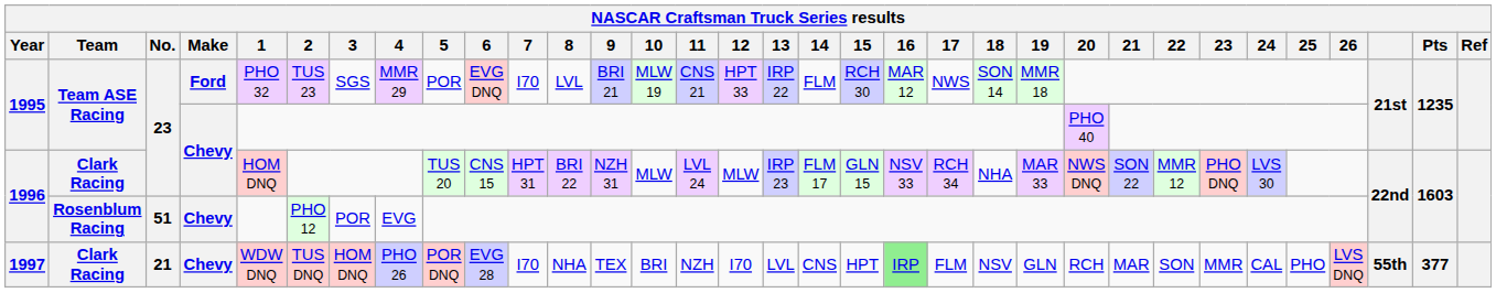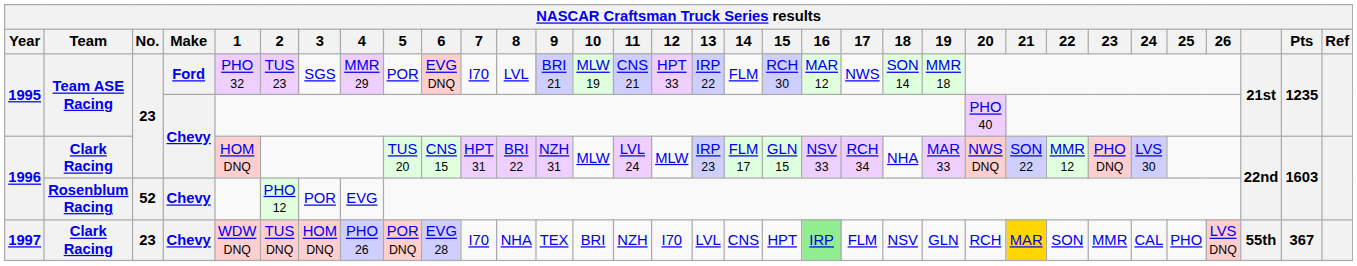 <table class="wikitable" style="text-align:center; font-size:75%">
 <tr>
 <th colspan=45><a href='#'>NASCAR Craftsman Truck Series</a> results</th>
 </tr>
 <tr>
 <th>Year</th>
 <th>Team</th>
 <th>No.</th>
 <th>Make</th>
 <th>1</th>
 <th>2</th>
 <th>3</th>
 <th>4</th>
 <th>5</th>
 <th>6</th>
 <th>7</th>
 <th>8</th>
 <th>9</th>
 <th>10</th>
 <th>11</th>
 <th>12</th>
 <th>13</th>
 <th>14</th>
 <th>15</th>
 <th>16</th>
 <th>17</th>
 <th>18</th>
 <th>19</th>
 <th>20</th>
 <th>21</th>
 <th>22</th>
 <th>23</th>
 <th>24</th>
 <th>25</th>
 <th>26</th>
 <th></th>
 <th>Pts</th>
 <th>Ref</th>
 </tr>
 <tr>
 <th rowspan=2><a href='#'>1995</a></th>
 <th rowspan=2><a href='#'>Team ASE Racing</a></th>
 <th rowspan=3>23</th>
 <th><a href='#'>Ford</a></th>
 <td style="background:#EFCFFF;"><a href='#'>PHO</a><br><small>32</small></td>
 <td style="background:#EFCFFF;"><a href='#'>TUS</a><br><small>23</small></td>
 <td><a href='#'>SGS</a></td>
 <td style="background:#EFCFFF;"><a href='#'>MMR</a><br><small>29</small></td>
 <td><a href='#'>POR</a></td>
 <td style="background:#FFCFCF;"><a href='#'>EVG</a><br><small>DNQ</small></td>
 <td><a href='#'>I70</a></td>
 <td><a href='#'>LVL</a></td>
 <td style="background:#CFCFFF;"><a href='#'>BRI</a><br><small>21</small></td>
 <td style="background:#DFFFDF;"><a href='#'>MLW</a><br><small>19</small></td>
 <td style="background:#CFCFFF;"><a href='#'>CNS</a><br><small>21</small></td>
 <td style="background:#EFCFFF;"><a href='#'>HPT</a><br><small>33</small></td>
 <td style="background:#CFCFFF;"><a href='#'>IRP</a><br><small>22</small></td>
 <td><a href='#'>FLM</a></td>
 <td style="background:#CFCFFF;"><a href='#'>RCH</a><br><small>30</small></td>
 <td style="background:#DFFFDF;"><a href='#'>MAR</a><br><small>12</small></td>
 <td><a href='#'>NWS</a></td>
 <td style="background:#DFFFDF;"><a href='#'>SON</a><br><small>14</small></td>
 <td style="background:#DFFFDF;"><a href='#'>MMR</a><br><small>18</small></td>
 <td colspan=7></td>
 <th rowspan=2>21st</th>
 <th rowspan=2>1235</th>
 <th rowspan=2></th>
 </tr>
 <tr>
 <th rowspan=2><a href='#'>Chevy</a></th>
 <td colspan=19></td>
 <td style="background:#EFCFFF;"><a href='#'>PHO</a><br><small>40</small></td>
 <td colspan=6></td>
 </tr>
 <tr>
 <th rowspan=2><a href='#'>1996</a></th>
 <th><a href='#'>Clark Racing</a></th>
 <td style="background:#FFCFCF;"><a href='#'>HOM</a><br><small>DNQ</small></td>
 <td colspan=3></td>
 <td style="background:#DFFFDF;"><a href='#'>TUS</a><br><small>20</small></td>
 <td style="background:#DFFFDF;"><a href='#'>CNS</a><br><small>15</small></td>
 <td style="background:#EFCFFF;"><a href='#'>HPT</a><br><small>31</small></td>
 <td style="background:#EFCFFF;"><a href='#'>BRI</a><br><small>22</small></td>
 <td style="background:#EFCFFF;"><a href='#'>NZH</a><br><small>31</small></td>
 <td><a href='#'>MLW</a></td>
 <td style="background:#EFCFFF;"><a href='#'>LVL</a><br><small>24</small></td>
 <td><a href='#'>MLW</a></td>
 <td style="background:#CFCFFF;"><a href='#'>IRP</a><br><small>23</small></td>
 <td style="background:#DFFFDF;"><a href='#'>FLM</a><br><small>17</small></td>
 <td style="background:#DFFFDF;"><a href='#'>GLN</a><br><small>15</small></td>
 <td style="background:#EFCFFF;"><a href='#'>NSV</a><br><small>33</small></td>
 <td style="background:#EFCFFF;"><a href='#'>RCH</a><br><small>34</small></td>
 <td><a href='#'>NHA</a></td>
 <td style="background:#EFCFFF;"><a href='#'>MAR</a><br><small>33</small></td>
 <td style="background:#FFCFCF;"><a href='#'>NWS</a><br><small>DNQ</small></td>
 <td style="background:#CFCFFF;"><a href='#'>SON</a><br><small>22</small></td>
 <td style="background:#DFFFDF;"><a href='#'>MMR</a><br><small>12</small></td>
 <td style="background:#FFCFCF;"><a href='#'>PHO</a><br><small>DNQ</small></td>
 <td style="background:#CFCFFF;"><a href='#'>LVS</a><br><small>30</small></td>
 <td colspan=2></td>
 <th rowspan=2>22nd</th>
 <th rowspan=2>1603</th>
 <th rowspan=2></th>
 </tr>
 <tr>
 <th><a href='#'>Rosenblum Racing</a></th>
-<th>51</th>
+<th>52</th>
 <th><a href='#'>Chevy</a></th>
 <td></td>
 <td style="background:#DFFFDF;"><a href='#'>PHO</a><br><small>12</small></td>
 <td><a href='#'>POR</a></td>
 <td><a href='#'>EVG</a></td>
 <td colspan=22></td>
 </tr>
 <tr>
 <th><a href='#'>1997</a></th>
 <th><a href='#'>Clark Racing</a></th>
-<th>21</th>
+<th>23</th>
 <th><a href='#'>Chevy</a></th>
 <td style="background:#FFCFCF;"><a href='#'>WDW</a><br><small>DNQ</small></td>
 <td style="background:#FFCFCF;"><a href='#'>TUS</a><br><small>DNQ</small></td>
 <td style="background:#FFCFCF;"><a href='#'>HOM</a><br><small>DNQ</small></td>
 <td style="background:#CFCFFF;"><a href='#'>PHO</a><br><small>26</small></td>
 <td style="background:#FFCFCF;"><a href='#'>POR</a><br><small>DNQ</small></td>
 <td style="background:#CFCFFF;"><a href='#'>EVG</a><br><small>28</small></td>
 <td><a href='#'>I70</a></td>
 <td><a href='#'>NHA</a></td>
 <td><a href='#'>TEX</a></td>
 <td><a href='#'>BRI</a></td>
 <td><a href='#'>NZH</a></td>
 <td><a href='#'>I70</a></td>
 <td><a href='#'>LVL</a></td>
 <td><a href='#'>CNS</a></td>
 <td><a href='#'>HPT</a></td>
 <td style="background: lightgreen;"><a href='#'>IRP</a></td>
 <td><a href='#'>FLM</a></td>
 <td><a href='#'>NSV</a></td>
 <td><a href='#'>GLN</a></td>
 <td><a href='#'>RCH</a></td>
-<td><a href='#'>MAR</a></td>
+<td style="background: gold;"><a href='#'>MAR</a></td>
 <td><a href='#'>SON</a></td>
 <td><a href='#'>MMR</a></td>
 <td><a href='#'>CAL</a></td>
 <td><a href='#'>PHO</a></td>
 <td style="background:#FFCFCF;"><a href='#'>LVS</a><br><small>DNQ</small></td>
 <th>55th</th>
-<th>377</th>
+<th>367</th>
 <th></th>
 </tr>
 </table>
